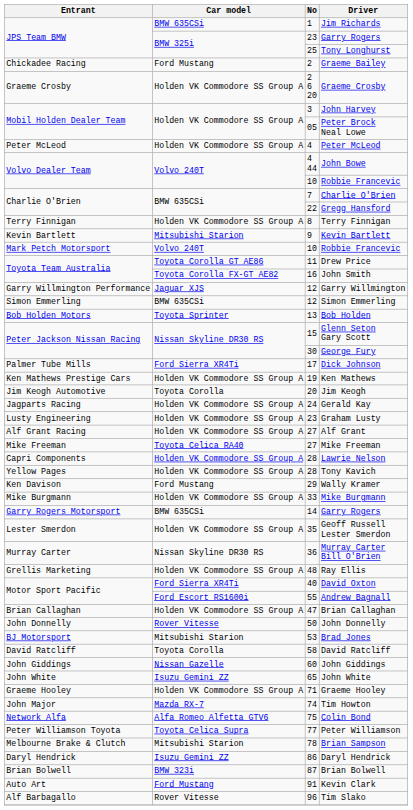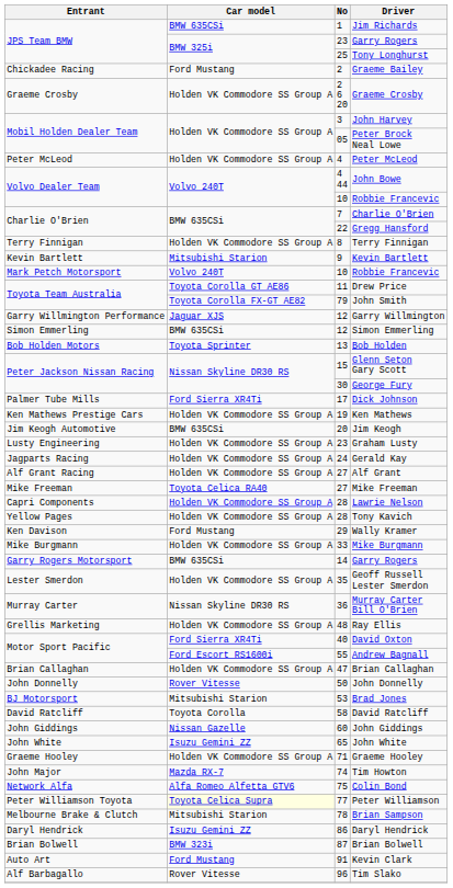 <table class="wikitable" style="font-size: 95%;">
 <tr>
 <th>Entrant</th>
 <th>Car model</th>
 <th>No</th>
 <th>Driver</th>
 </tr>
 <tr>
 <td rowspan=3><a href='#'>JPS Team BMW</a></td>
 <td><a href='#'>BMW 635CSi</a></td>
 <td>1</td>
 <td> <a href='#'>Jim Richards</a></td>
 </tr>
 <tr>
 <td rowspan=2><a href='#'>BMW 325i</a></td>
 <td>23</td>
 <td> <a href='#'>Garry Rogers</a></td>
 </tr>
 <tr>
 <td>25</td>
 <td> <a href='#'>Tony Longhurst</a></td>
 </tr>
 <tr>
 <td>Chickadee Racing</td>
 <td>Ford Mustang</td>
 <td>2</td>
 <td> <a href='#'>Graeme Bailey</a></td>
 </tr>
 <tr>
 <td>Graeme Crosby</td>
 <td>Holden VK Commodore SS Group A</td>
 <td>2<br>6<br>20</td>
 <td> <a href='#'>Graeme Crosby</a></td>
 </tr>
 <tr>
 <td rowspan=2><a href='#'>Mobil Holden Dealer Team</a></td>
 <td rowspan=2>Holden VK Commodore SS Group A</td>
 <td>3</td>
 <td> <a href='#'>John Harvey</a></td>
 </tr>
 <tr>
 <td>05</td>
 <td> <a href='#'>Peter Brock</a><br> Neal Lowe</td>
 </tr>
 <tr>
 <td>Peter McLeod</td>
 <td>Holden VK Commodore SS Group A</td>
 <td>4</td>
 <td> <a href='#'>Peter McLeod</a></td>
 </tr>
 <tr>
 <td rowspan=2><a href='#'>Volvo Dealer Team</a></td>
 <td rowspan=2><a href='#'>Volvo 240T</a></td>
 <td>4<br>44</td>
 <td> <a href='#'>John Bowe</a></td>
 </tr>
 <tr>
 <td>10</td>
 <td> <a href='#'>Robbie Francevic</a></td>
 </tr>
 <tr>
 <td rowspan=2>Charlie O'Brien</td>
 <td rowspan=2>BMW 635CSi</td>
 <td>7</td>
 <td> <a href='#'>Charlie O'Brien</a></td>
 </tr>
 <tr>
 <td>22</td>
 <td> <a href='#'>Gregg Hansford</a></td>
 </tr>
 <tr>
 <td>Terry Finnigan</td>
 <td>Holden VK Commodore SS Group A</td>
 <td>8</td>
 <td> Terry Finnigan</td>
 </tr>
 <tr>
 <td>Kevin Bartlett</td>
 <td><a href='#'>Mitsubishi Starion</a></td>
 <td>9</td>
 <td> <a href='#'>Kevin Bartlett</a></td>
 </tr>
 <tr>
 <td><a href='#'>Mark Petch Motorsport</a></td>
 <td><a href='#'>Volvo 240T</a></td>
 <td>10</td>
 <td> <a href='#'>Robbie Francevic</a></td>
 </tr>
 <tr>
 <td rowspan=2><a href='#'>Toyota Team Australia</a></td>
 <td><a href='#'>Toyota Corolla GT AE86</a></td>
 <td>11</td>
 <td> Drew Price</td>
 </tr>
 <tr>
 <td><a href='#'>Toyota Corolla FX-GT AE82</a></td>
-<td>16</td>
+<td>79</td>
 <td> John Smith</td>
 </tr>
 <tr>
 <td>Garry Willmington Performance</td>
 <td><a href='#'>Jaguar XJS</a></td>
 <td>12</td>
 <td> Garry Willmington</td>
 </tr>
 <tr>
 <td>Simon Emmerling</td>
 <td>BMW 635CSi</td>
 <td>12</td>
 <td> Simon Emmerling</td>
 </tr>
 <tr>
 <td><a href='#'>Bob Holden Motors</a></td>
 <td><a href='#'>Toyota Sprinter</a></td>
 <td>13</td>
 <td> <a href='#'>Bob Holden</a></td>
 </tr>
 <tr>
 <td rowspan=2><a href='#'>Peter Jackson Nissan Racing</a></td>
 <td rowspan=2><a href='#'>Nissan Skyline DR30 RS</a></td>
 <td>15</td>
 <td> <a href='#'>Glenn Seton</a><br> Gary Scott</td>
 </tr>
 <tr>
 <td>30</td>
 <td> <a href='#'>George Fury</a></td>
 </tr>
 <tr>
 <td>Palmer Tube Mills</td>
 <td><a href='#'>Ford Sierra XR4Ti</a></td>
 <td>17</td>
 <td> <a href='#'>Dick Johnson</a></td>
 </tr>
 <tr>
 <td>Ken Mathews Prestige Cars</td>
 <td>Holden VK Commodore SS Group A</td>
 <td>19</td>
 <td> Ken Mathews</td>
 </tr>
 <tr>
 <td>Jim Keogh Automotive</td>
-<td>Toyota Corolla</td>
+<td>BMW 635CSi</td>
 <td>20</td>
 <td> Jim Keogh</td>
+</tr>
+<tr>
+<td>Lusty Engineering</td>
+<td>Holden VK Commodore SS Group A</td>
+<td>23</td>
+<td> Graham Lusty</td>
 </tr>
 <tr>
 <td>Jagparts Racing</td>
 <td>Holden VK Commodore SS Group A</td>
 <td>24</td>
 <td> Gerald Kay</td>
-</tr>
-<tr>
-<td>Lusty Engineering</td>
-<td>Holden VK Commodore SS Group A</td>
-<td>23</td>
-<td> Graham Lusty</td>
 </tr>
 <tr>
 <td>Alf Grant Racing</td>
 <td>Holden VK Commodore SS Group A</td>
 <td>27</td>
 <td> Alf Grant</td>
 </tr>
 <tr>
 <td>Mike Freeman</td>
 <td><a href='#'>Toyota Celica RA40</a></td>
 <td>27</td>
 <td> Mike Freeman</td>
 </tr>
 <tr>
 <td>Capri Components</td>
 <td><a href='#'>Holden VK Commodore SS Group A</a></td>
 <td>28</td>
 <td> <a href='#'>Lawrie Nelson</a></td>
 </tr>
 <tr>
 <td>Yellow Pages</td>
 <td>Holden VK Commodore SS Group A</td>
 <td>28</td>
 <td> Tony Kavich</td>
 </tr>
 <tr>
 <td>Ken Davison</td>
 <td>Ford Mustang</td>
 <td>29</td>
 <td> Wally Kramer</td>
 </tr>
 <tr>
 <td>Mike Burgmann</td>
 <td>Holden VK Commodore SS Group A</td>
 <td>33</td>
 <td> <a href='#'>Mike Burgmann</a></td>
 </tr>
 <tr>
 <td><a href='#'>Garry Rogers Motorsport</a></td>
 <td>BMW 635CSi</td>
 <td>14</td>
 <td> <a href='#'>Garry Rogers</a></td>
 </tr>
 <tr>
 <td>Lester Smerdon</td>
 <td>Holden VK Commodore SS Group A</td>
 <td>35</td>
 <td> Geoff Russell<br> Lester Smerdon</td>
 </tr>
 <tr>
 <td>Murray Carter</td>
 <td>Nissan Skyline DR30 RS</td>
 <td>36</td>
 <td> <a href='#'>Murray Carter</a><br> <a href='#'>Bill O'Brien</a></td>
 </tr>
 <tr>
 <td>Grellis Marketing</td>
 <td>Holden VK Commodore SS Group A</td>
 <td>48</td>
 <td> Ray Ellis</td>
 </tr>
 <tr>
 <td rowspan=2>Motor Sport Pacific</td>
 <td><a href='#'>Ford Sierra XR4Ti</a></td>
 <td>40</td>
 <td> <a href='#'>David Oxton</a></td>
 </tr>
 <tr>
 <td><a href='#'>Ford Escort RS1600i</a></td>
 <td>55</td>
 <td> <a href='#'>Andrew Bagnall</a></td>
 </tr>
 <tr>
 <td>Brian Callaghan</td>
 <td>Holden VK Commodore SS Group A</td>
 <td>47</td>
 <td> Brian Callaghan</td>
 </tr>
 <tr>
 <td>John Donnelly</td>
 <td><a href='#'>Rover Vitesse</a></td>
 <td>50</td>
 <td> John Donnelly</td>
 </tr>
 <tr>
 <td><a href='#'>BJ Motorsport</a></td>
 <td>Mitsubishi Starion</td>
 <td>53</td>
 <td> <a href='#'>Brad Jones</a></td>
 </tr>
 <tr>
 <td>David Ratcliff</td>
 <td>Toyota Corolla</td>
 <td>58</td>
 <td> David Ratcliff</td>
 </tr>
 <tr>
 <td>John Giddings</td>
 <td><a href='#'>Nissan Gazelle</a></td>
 <td>60</td>
 <td> John Giddings</td>
 </tr>
 <tr>
 <td>John White</td>
 <td><a href='#'>Isuzu Gemini ZZ</a></td>
 <td>65</td>
 <td> John White</td>
 </tr>
 <tr>
 <td>Graeme Hooley</td>
 <td>Holden VK Commodore SS Group A</td>
 <td>71</td>
 <td> Graeme Hooley</td>
 </tr>
 <tr>
 <td>John Major</td>
 <td><a href='#'>Mazda RX-7</a></td>
 <td>74</td>
 <td> Tim Howton</td>
 </tr>
 <tr>
 <td><a href='#'>Network Alfa</a></td>
 <td><a href='#'>Alfa Romeo Alfetta GTV6</a></td>
 <td>75</td>
 <td> <a href='#'>Colin Bond</a></td>
 </tr>
 <tr>
 <td>Peter Williamson Toyota</td>
-<td><a href='#'>Toyota Celica Supra</a></td>
+<td style="background: lightyellow;"><a href='#'>Toyota Celica Supra</a></td>
 <td>77</td>
 <td> Peter Williamson</td>
 </tr>
 <tr>
 <td>Melbourne Brake & Clutch</td>
 <td>Mitsubishi Starion</td>
 <td>78</td>
 <td> <a href='#'>Brian Sampson</a></td>
 </tr>
 <tr>
 <td>Daryl Hendrick</td>
 <td><a href='#'>Isuzu Gemini ZZ</a></td>
 <td>86</td>
 <td> Daryl Hendrick</td>
 </tr>
 <tr>
 <td>Brian Bolwell</td>
 <td><a href='#'>BMW 323i</a></td>
 <td>87</td>
 <td> Brian Bolwell</td>
 </tr>
 <tr>
 <td>Auto Art</td>
 <td><a href='#'>Ford Mustang</a></td>
 <td>91</td>
 <td> Kevin Clark</td>
 </tr>
 <tr>
 <td>Alf Barbagallo</td>
 <td>Rover Vitesse</td>
 <td>96</td>
 <td> Tim Slako</td>
 </tr>
 <tr>
 </tr>
 </table>
